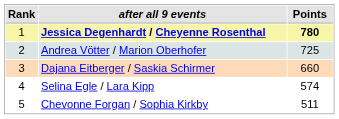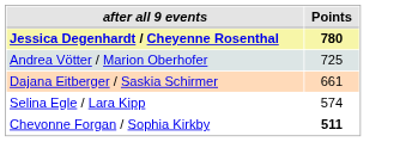 <table cellspacing="1" cellpadding="3" style="border:1px solid #AAAAAA;font-size:86%">
 <tr style="background-color: #E4E4E4;">
-<th style="border-bottom:1px solid #AAAAAA; width: 10px;">Rank</th>
 <th style="border-bottom:1px solid #AAAAAA; width: 300px;"><em>after all 9 events</em></th>
 <th style="border-bottom:1px solid #AAAAAA; width: 50px;">Points</th>
 </tr>
 <tr style="background:#f7f6a8;">
-<td align=center>1</td>
 <td> <strong><a href='#'>Jessica Degenhardt</a> / <a href='#'>Cheyenne Rosenthal</a></strong></td>
 <td align=center><strong>780</strong></td>
 </tr>
 <tr style="background:#dce5e5;">
-<td align=center>2</td>
 <td> <a href='#'>Andrea Vötter</a> / <a href='#'>Marion Oberhofer</a></td>
 <td align=center>725</td>
 </tr>
 <tr style="background:#ffdab9;">
-<td align=center>3</td>
 <td> <a href='#'>Dajana Eitberger</a> / <a href='#'>Saskia Schirmer</a></td>
-<td align=center>660</td>
+<td align=center>661</td>
 </tr>
 <tr>
-<td align=center>4</td>
 <td> <a href='#'>Selina Egle</a> / <a href='#'>Lara Kipp</a></td>
 <td align=center>574</td>
 </tr>
 <tr>
-<td align=center>5</td>
 <td> <a href='#'>Chevonne Forgan</a> / <a href='#'>Sophia Kirkby</a></td>
-<td align=center>511</td>
+<td align=center><strong>511</strong></td>
 </tr>
 </table>
